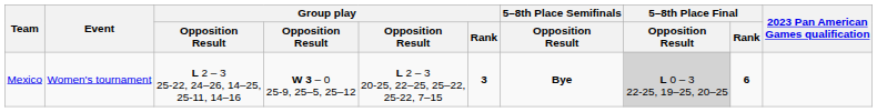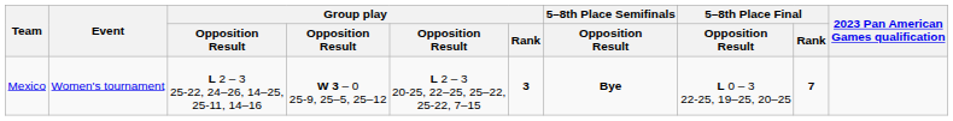 <table class="wikitable" style="text-align:center">
 <tr>
 <th rowspan="2">Team</th>
 <th rowspan="2">Event</th>
 <th colspan="4">Group play</th>
 <th>5–8th Place Semifinals</th>
 <th colspan="2">5–8th Place Final</th>
 <th rowspan="2"><a href='#'>2023 Pan American <br> Games qualification</a></th>
 </tr>
 <tr>
 <th>Opposition<br>Result</th>
 <th>Opposition<br>Result</th>
 <th>Opposition<br>Result</th>
 <th>Rank</th>
 <th>Opposition<br>Result</th>
 <th>Opposition<br>Result</th>
 <th>Rank</th>
 </tr>
 <tr>
 <td align="left"><a href='#'>Mexico</a></td>
 <td align="left"><a href='#'>Women's tournament</a></td>
 <td style="white-space: nowrap;"><br><strong>L</strong> 2 – 3<br>25-22, 24–26, 14–25,<br>25-11, 14–16</td>
 <td style="white-space: nowrap;"><br><strong>W 3</strong> – 0<br>25-9, 25–5, 25–12</td>
 <td style="white-space: nowrap;"><br><strong>L</strong> 2 – 3<br>20-25, 22–25, 25–22,<br>25-22, 7–15</td>
 <td><strong>3</strong></td>
 <td><strong>Bye</strong></td>
-<td style="background: lightgrey; white-space: nowrap;"><br><strong>L</strong> 0 – 3<br>22-25, 19–25, 20–25</td>
-<td><strong>6</strong></td>
+<td style="white-space: nowrap;"><br><strong>L</strong> 0 – 3<br>22-25, 19–25, 20–25</td>
+<td><strong>7</strong></td>
 <td></td>
 </tr>
 </table>
